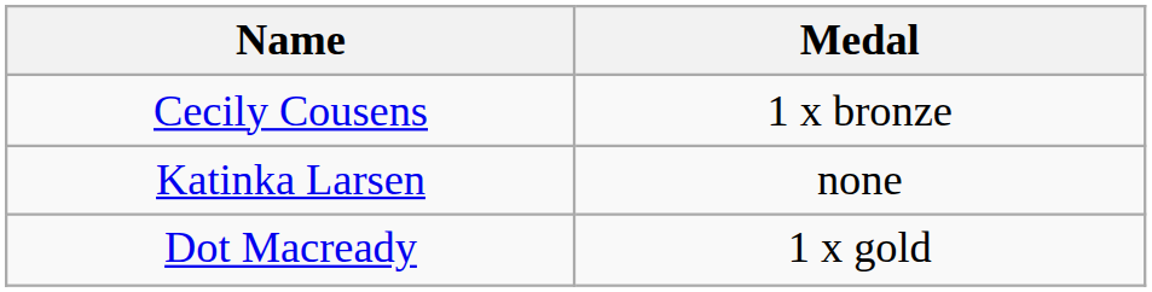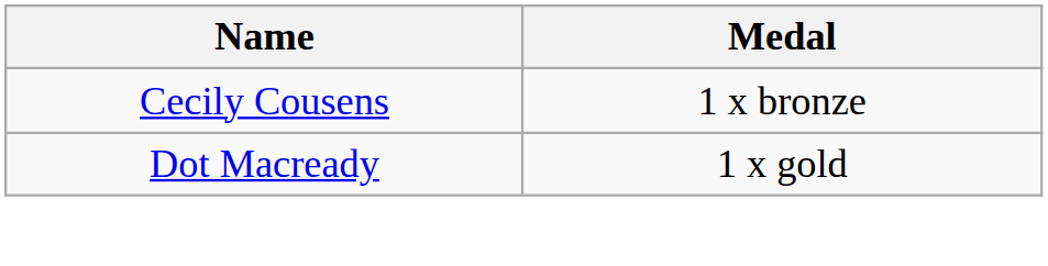 <table class="wikitable" style="text-align: center">
 <tr>
 <th width=200>Name</th>
 <th width=200>Medal</th>
 </tr>
 <tr>
 <td><a href='#'>Cecily Cousens</a></td>
 <td>1 x bronze</td>
 </tr>
 <tr>
-<td><a href='#'>Katinka Larsen</a></td>
-<td>none</td>
-</tr>
-<tr>
 <td><a href='#'>Dot Macready</a></td>
 <td>1 x gold</td>
 </tr>
 </table>
